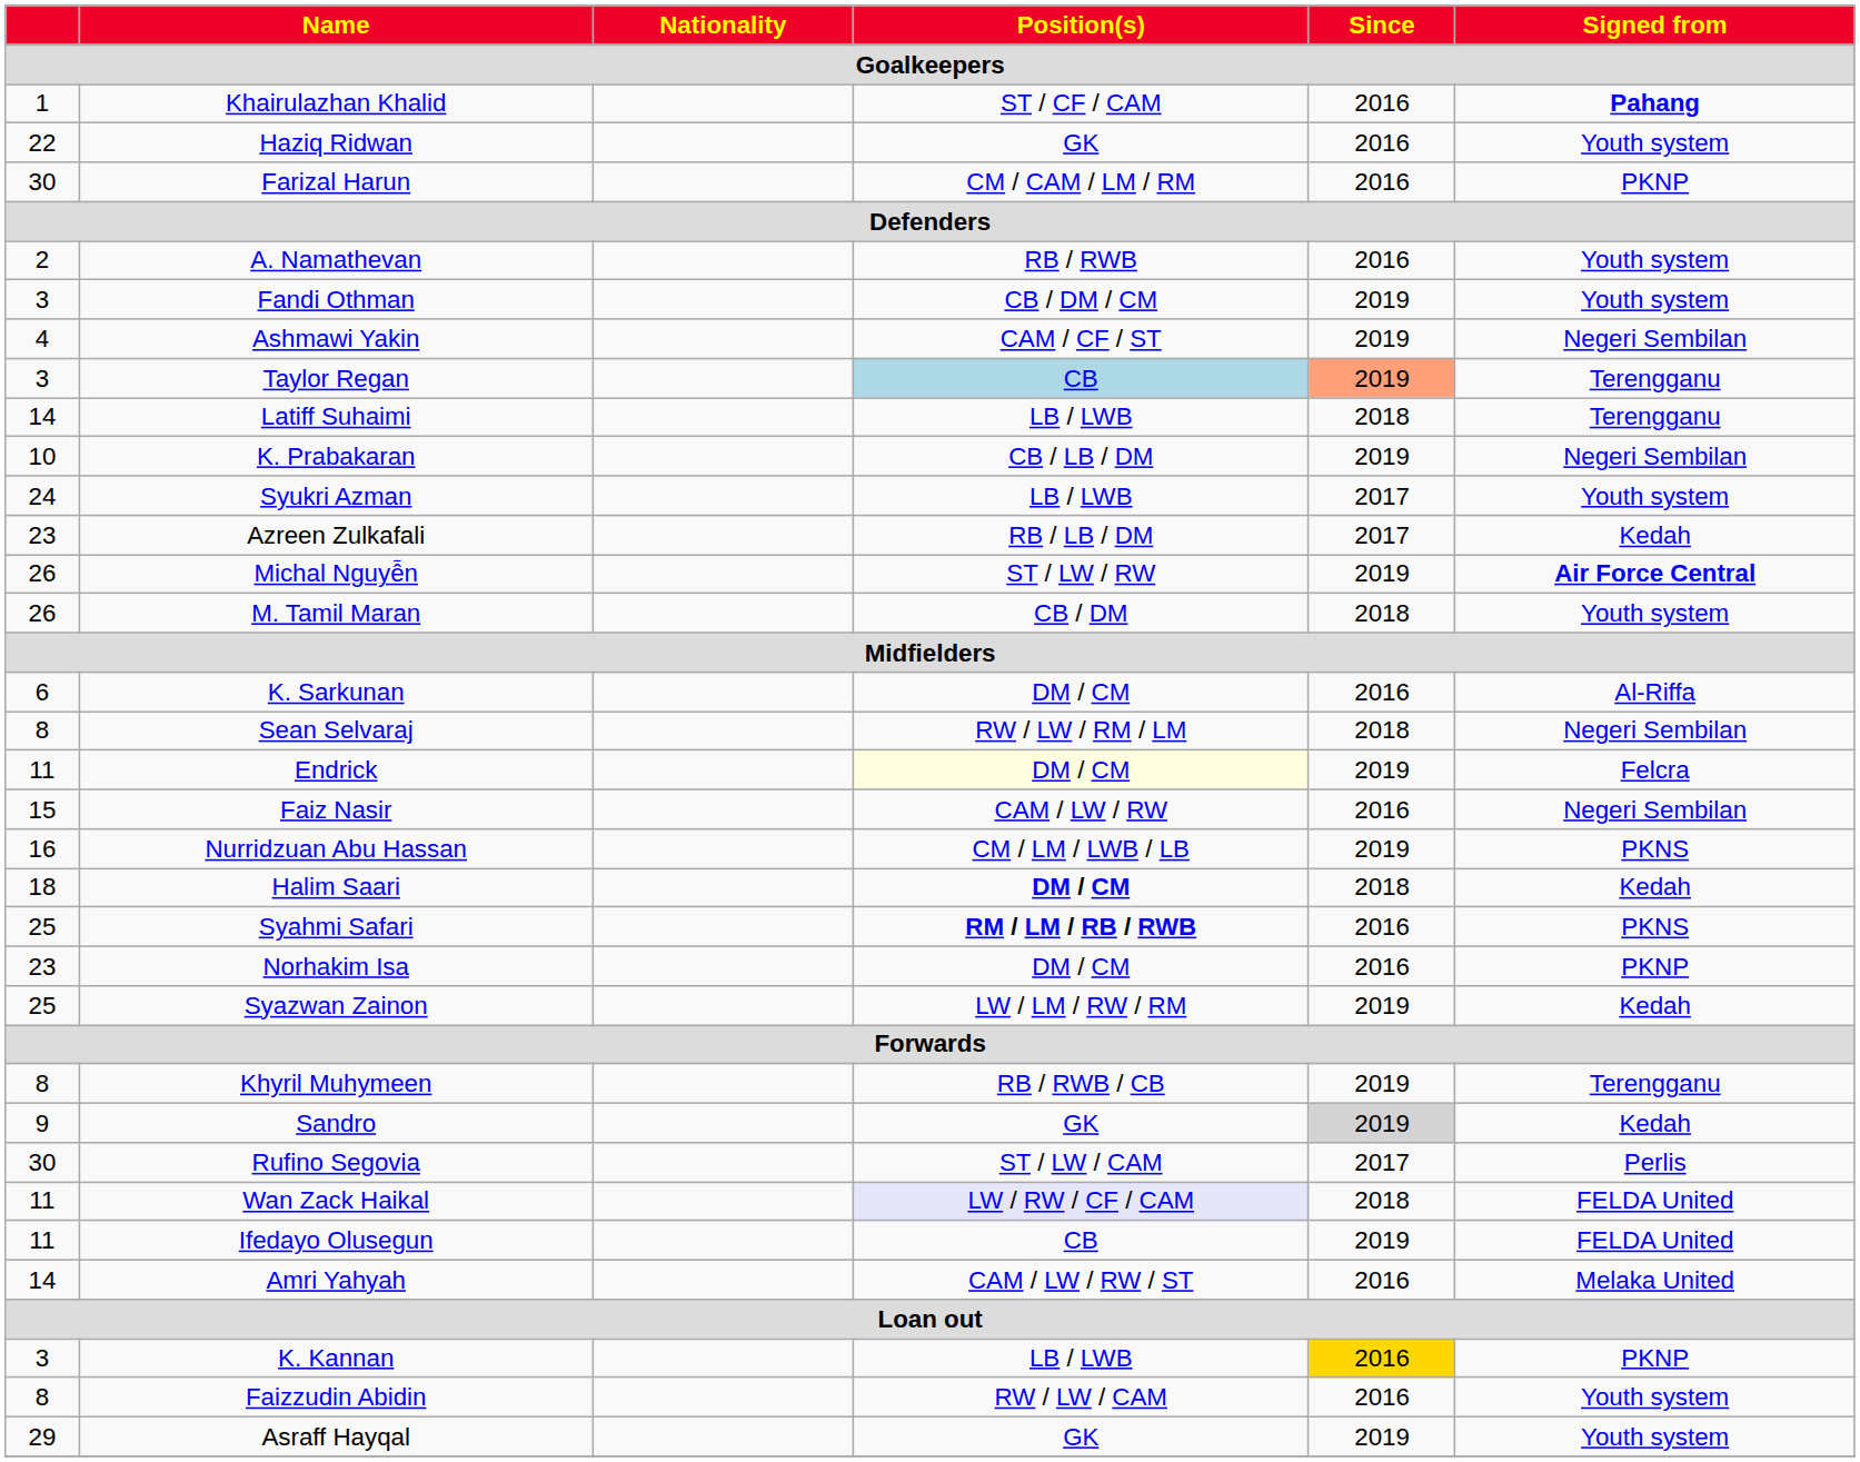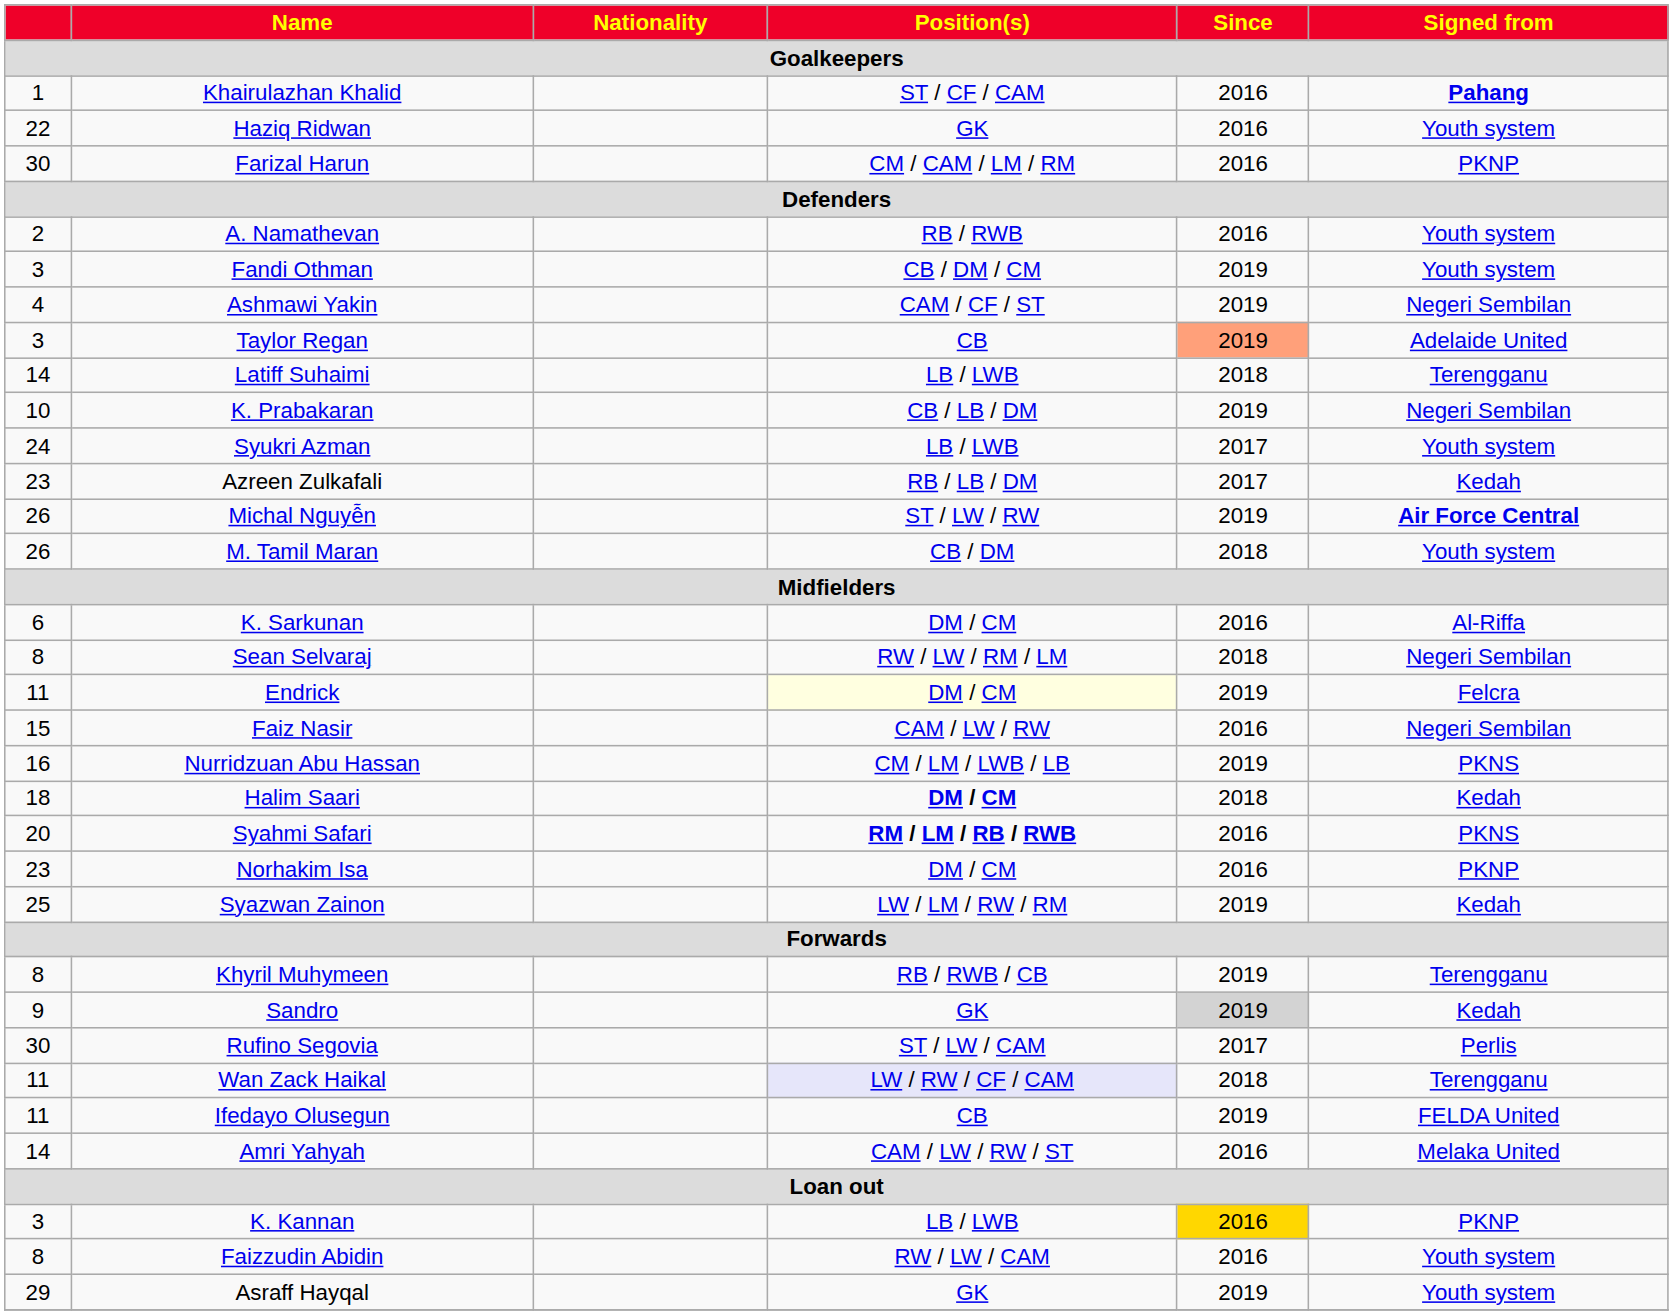 <table class="wikitable" style="text-align:center; font-size:90%; width:85%;">
 <tr>
 <th style="background:#EF0029; color:yellow; text-align:center;"></th>
 <th style="background:#EF0029; color:yellow; text-align:center;">Name</th>
 <th style="background:#EF0029; color:yellow; text-align:center;">Nationality</th>
 <th style="background:#EF0029; color:yellow; text-align:center;">Position(s)</th>
 <th style="background:#EF0029; color:yellow; text-align:center;">Since</th>
 <th style="background:#EF0029; color:yellow; text-align:center;">Signed from</th>
 </tr>
 <tr>
 <th colspan="9" style="background:#dcdcdc; text-align:center;">Goalkeepers</th>
 </tr>
 <tr>
 <td>1</td>
 <td><a href='#'>Khairulazhan Khalid</a></td>
 <td></td>
 <td><a href='#'>ST</a> / <a href='#'>CF</a> / <a href='#'>CAM</a></td>
 <td>2016</td>
 <td><strong><a href='#'>Pahang</a></strong></td>
 </tr>
 <tr>
 <td>22</td>
 <td><a href='#'>Haziq Ridwan</a></td>
 <td></td>
 <td><a href='#'>GK</a></td>
 <td>2016</td>
 <td><a href='#'>Youth system</a></td>
 </tr>
 <tr>
 <td>30</td>
 <td><a href='#'>Farizal Harun</a></td>
 <td></td>
 <td><a href='#'>CM</a> / <a href='#'>CAM</a> / <a href='#'>LM</a> / <a href='#'>RM</a></td>
 <td>2016</td>
 <td><a href='#'>PKNP</a></td>
 </tr>
 <tr>
 <th colspan="9" style="background:#dcdcdc; text-align:center;">Defenders</th>
 </tr>
 <tr>
 <td>2</td>
 <td><a href='#'>A. Namathevan</a></td>
 <td></td>
 <td><a href='#'>RB</a> / <a href='#'>RWB</a></td>
 <td>2016</td>
 <td><a href='#'>Youth system</a></td>
 </tr>
 <tr>
 <td>3</td>
 <td><a href='#'>Fandi Othman</a></td>
 <td></td>
 <td><a href='#'>CB</a> / <a href='#'>DM</a> / <a href='#'>CM</a></td>
 <td>2019</td>
 <td><a href='#'>Youth system</a></td>
 </tr>
 <tr>
 <td>4</td>
 <td><a href='#'>Ashmawi Yakin</a></td>
 <td></td>
 <td><a href='#'>CAM</a> / <a href='#'>CF</a> / <a href='#'>ST</a></td>
 <td>2019</td>
 <td><a href='#'>Negeri Sembilan</a></td>
 </tr>
 <tr>
 <td>3</td>
 <td><a href='#'>Taylor Regan</a></td>
 <td></td>
-<td style="background: lightblue;"><a href='#'>CB</a></td>
+<td><a href='#'>CB</a></td>
 <td style="background: lightsalmon;">2019</td>
-<td><a href='#'>Terengganu</a></td>
+<td> <a href='#'>Adelaide United</a></td>
 </tr>
 <tr>
 <td>14</td>
 <td><a href='#'>Latiff Suhaimi</a></td>
 <td></td>
 <td><a href='#'>LB</a> / <a href='#'>LWB</a></td>
 <td>2018</td>
 <td><a href='#'>Terengganu</a></td>
 </tr>
 <tr>
 <td>10</td>
 <td><a href='#'>K. Prabakaran</a></td>
 <td></td>
 <td><a href='#'>CB</a> / <a href='#'>LB</a> / <a href='#'>DM</a></td>
 <td>2019</td>
 <td><a href='#'>Negeri Sembilan</a></td>
 </tr>
 <tr>
 <td>24</td>
 <td><a href='#'>Syukri Azman</a></td>
 <td></td>
 <td><a href='#'>LB</a> / <a href='#'>LWB</a></td>
 <td>2017</td>
 <td><a href='#'>Youth system</a></td>
 </tr>
 <tr>
 <td>23</td>
 <td>Azreen Zulkafali</td>
 <td></td>
 <td><a href='#'>RB</a> / <a href='#'>LB</a> / <a href='#'>DM</a></td>
 <td>2017</td>
 <td><a href='#'>Kedah</a></td>
 </tr>
 <tr>
 <td>26</td>
 <td><a href='#'>Michal Nguyễn</a></td>
 <td> </td>
 <td><a href='#'>ST</a> /   <a href='#'>LW</a> / <a href='#'>RW</a></td>
 <td>2019</td>
 <td><strong> <a href='#'>Air Force Central</a></strong></td>
 </tr>
 <tr>
 <td>26</td>
 <td><a href='#'>M. Tamil Maran</a></td>
 <td></td>
 <td><a href='#'>CB</a> / <a href='#'>DM</a></td>
 <td>2018</td>
 <td><a href='#'>Youth system</a></td>
 </tr>
 <tr>
 <th colspan="9" style="background:#dcdcdc; text-align:center;">Midfielders</th>
 </tr>
 <tr>
 <td>6</td>
 <td><a href='#'>K. Sarkunan</a></td>
 <td></td>
 <td><a href='#'>DM</a> / <a href='#'>CM</a></td>
 <td>2016</td>
 <td> <a href='#'>Al-Riffa</a></td>
 </tr>
 <tr>
 <td>8</td>
 <td><a href='#'>Sean Selvaraj</a></td>
 <td></td>
 <td><a href='#'>RW</a> / <a href='#'>LW</a> / <a href='#'>RM</a> / <a href='#'>LM</a></td>
 <td>2018</td>
 <td><a href='#'>Negeri Sembilan</a></td>
 </tr>
 <tr>
 <td>11</td>
 <td><a href='#'>Endrick</a></td>
 <td></td>
 <td style="background: lightyellow;"><a href='#'>DM</a> / <a href='#'>CM</a></td>
 <td>2019</td>
 <td><a href='#'>Felcra</a></td>
 </tr>
 <tr>
 <td>15</td>
 <td><a href='#'>Faiz Nasir</a></td>
 <td></td>
 <td><a href='#'>CAM</a> / <a href='#'>LW</a> / <a href='#'>RW</a></td>
 <td>2016</td>
 <td><a href='#'>Negeri Sembilan</a></td>
 </tr>
 <tr>
 <td>16</td>
 <td><a href='#'>Nurridzuan Abu Hassan</a></td>
 <td></td>
 <td><a href='#'>CM</a> / <a href='#'>LM</a> / <a href='#'>LWB</a> / <a href='#'>LB</a></td>
 <td>2019</td>
 <td><a href='#'>PKNS</a></td>
 </tr>
 <tr>
 <td>18</td>
 <td><a href='#'>Halim Saari</a></td>
 <td></td>
 <td><strong><a href='#'>DM</a> / <a href='#'>CM</a></strong></td>
 <td>2018</td>
 <td><a href='#'>Kedah</a></td>
 </tr>
 <tr>
-<td>25</td>
+<td>20</td>
 <td><a href='#'>Syahmi Safari</a></td>
 <td></td>
 <td><strong><a href='#'>RM</a> / <a href='#'>LM</a> / <a href='#'>RB</a> / <a href='#'>RWB</a></strong></td>
 <td>2016</td>
 <td><a href='#'>PKNS</a></td>
 </tr>
 <tr>
 <td>23</td>
 <td><a href='#'>Norhakim Isa</a></td>
 <td></td>
 <td><a href='#'>DM</a> / <a href='#'>CM</a></td>
 <td>2016</td>
 <td><a href='#'>PKNP</a></td>
 </tr>
 <tr>
 <td>25</td>
 <td><a href='#'>Syazwan Zainon</a></td>
 <td></td>
 <td><a href='#'>LW</a> / <a href='#'>LM</a> / <a href='#'>RW</a> / <a href='#'>RM</a></td>
 <td>2019</td>
 <td><a href='#'>Kedah</a></td>
 </tr>
 <tr>
 <th colspan="9" style="background:#dcdcdc; text-align:center;">Forwards</th>
 </tr>
 <tr>
 <td>8</td>
 <td><a href='#'>Khyril Muhymeen</a></td>
 <td></td>
 <td><a href='#'>RB</a> / <a href='#'>RWB</a> / <a href='#'>CB</a></td>
 <td>2019</td>
 <td><a href='#'>Terengganu</a></td>
 </tr>
 <tr>
 <td>9</td>
 <td><a href='#'>Sandro</a></td>
 <td></td>
 <td><a href='#'>GK</a></td>
 <td style="background: lightgrey;">2019</td>
 <td><a href='#'>Kedah</a></td>
 </tr>
 <tr>
 <td>30</td>
 <td><a href='#'>Rufino Segovia</a></td>
 <td></td>
 <td><a href='#'>ST</a> / <a href='#'>LW</a> / <a href='#'>CAM</a></td>
 <td>2017</td>
 <td><a href='#'>Perlis</a></td>
 </tr>
 <tr>
 <td>11</td>
 <td><a href='#'>Wan Zack Haikal</a></td>
 <td></td>
 <td style="background: lavender;"><a href='#'>LW</a> / <a href='#'>RW</a> / <a href='#'>CF</a> / <a href='#'>CAM</a></td>
 <td>2018</td>
-<td><a href='#'>FELDA United</a></td>
+<td><a href='#'>Terengganu</a></td>
 </tr>
 <tr>
 <td>11</td>
 <td><a href='#'>Ifedayo Olusegun</a></td>
 <td></td>
 <td><a href='#'>CB</a></td>
 <td>2019</td>
 <td><a href='#'>FELDA United</a></td>
 </tr>
 <tr>
 <td>14</td>
 <td><a href='#'>Amri Yahyah</a></td>
 <td></td>
 <td><a href='#'>CAM</a> / <a href='#'>LW</a> / <a href='#'>RW</a> / <a href='#'>ST</a></td>
 <td>2016</td>
 <td><a href='#'>Melaka United</a></td>
 </tr>
 <tr>
 <th colspan="9" style="background:#dcdcdc; text-align:center;">Loan out</th>
 </tr>
 <tr>
 <td>3</td>
 <td><a href='#'>K. Kannan</a></td>
 <td></td>
 <td><a href='#'>LB</a> / <a href='#'>LWB</a></td>
 <td style="background: gold;">2016</td>
 <td><a href='#'>PKNP</a></td>
 </tr>
 <tr>
 <td>8</td>
 <td><a href='#'>Faizzudin Abidin</a></td>
 <td></td>
 <td><a href='#'>RW</a> / <a href='#'>LW</a> / <a href='#'>CAM</a></td>
 <td>2016</td>
 <td><a href='#'>Youth system</a></td>
 </tr>
 <tr>
 <td>29</td>
 <td>Asraff Hayqal</td>
 <td></td>
 <td><a href='#'>GK</a></td>
 <td>2019</td>
 <td><a href='#'>Youth system</a></td>
 </tr>
 <tr>
 </tr>
 </table>
